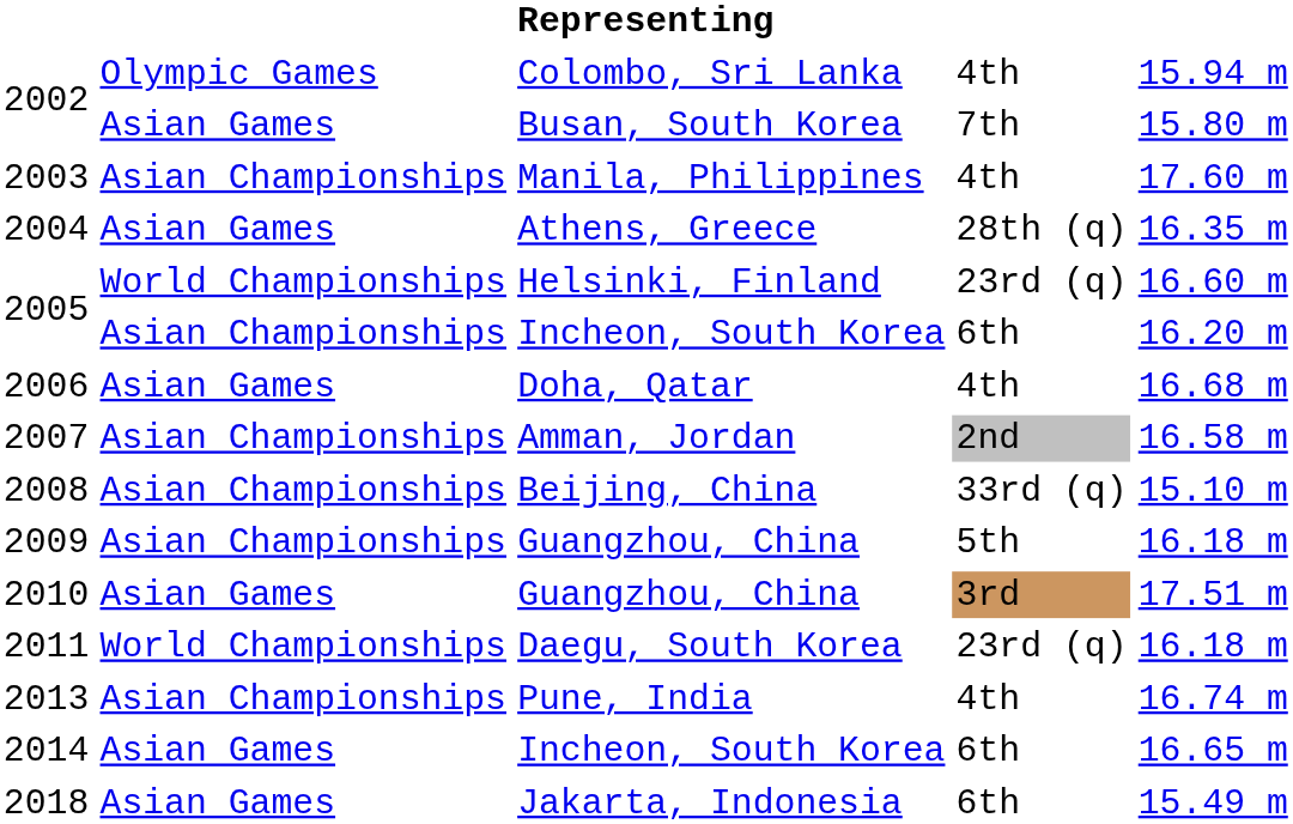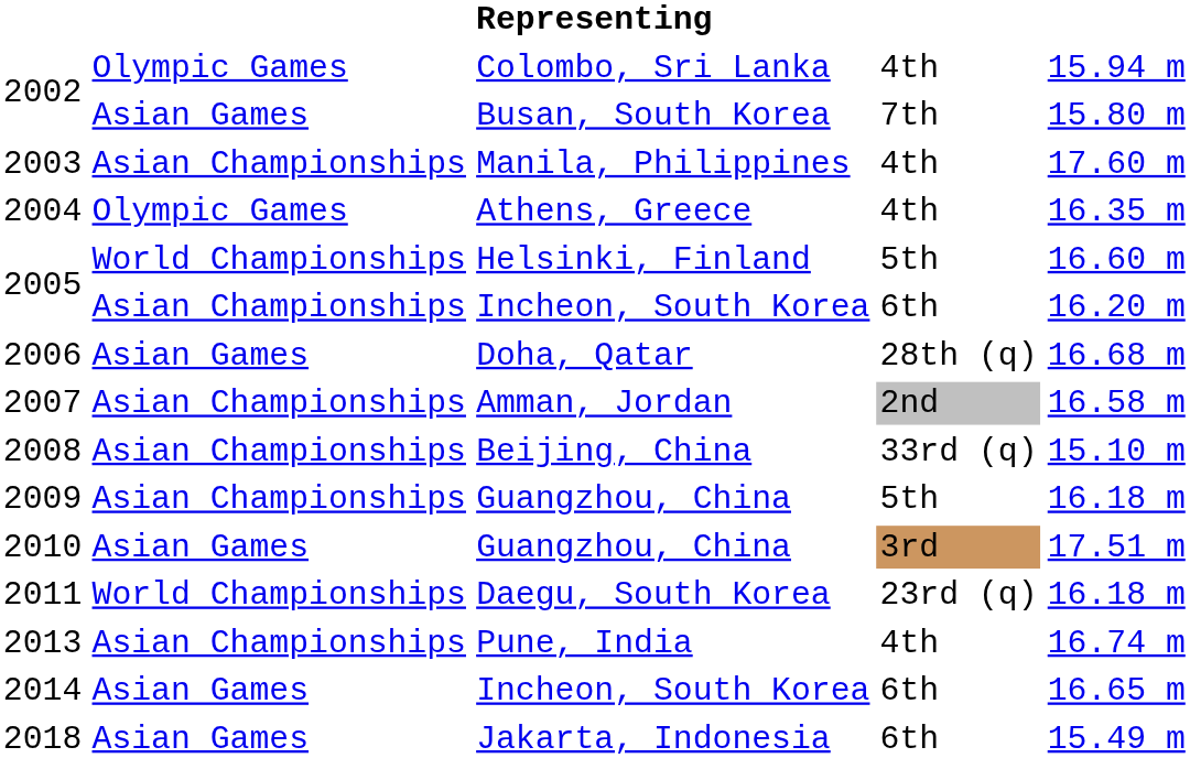 <table>
 <tr>
 <th colspan="5">Representing </th>
 </tr>
 <tr>
 <td rowspan=2>2002</td>
 <td><a href='#'>Olympic Games</a></td>
 <td><a href='#'>Colombo, Sri Lanka</a></td>
 <td>4th</td>
 <td><a href='#'>15.94 m</a></td>
 </tr>
 <tr>
 <td><a href='#'>Asian Games</a></td>
 <td><a href='#'>Busan, South Korea</a></td>
 <td>7th</td>
 <td><a href='#'>15.80 m</a></td>
 </tr>
 <tr>
 <td>2003</td>
 <td><a href='#'>Asian Championships</a></td>
 <td><a href='#'>Manila, Philippines</a></td>
 <td>4th</td>
 <td><a href='#'>17.60 m</a></td>
 </tr>
 <tr>
 <td>2004</td>
-<td><a href='#'>Asian Games</a></td>
+<td><a href='#'>Olympic Games</a></td>
 <td><a href='#'>Athens, Greece</a></td>
-<td>28th (q)</td>
+<td>4th</td>
 <td><a href='#'>16.35 m</a></td>
 </tr>
 <tr>
 <td rowspan=2>2005</td>
 <td><a href='#'>World Championships</a></td>
 <td><a href='#'>Helsinki, Finland</a></td>
-<td>23rd (q)</td>
+<td>5th</td>
 <td><a href='#'>16.60 m</a></td>
 </tr>
 <tr>
 <td><a href='#'>Asian Championships</a></td>
 <td><a href='#'>Incheon, South Korea</a></td>
 <td>6th</td>
 <td><a href='#'>16.20 m</a></td>
 </tr>
 <tr>
 <td>2006</td>
 <td><a href='#'>Asian Games</a></td>
 <td><a href='#'>Doha, Qatar</a></td>
-<td>4th</td>
+<td>28th (q)</td>
 <td><a href='#'>16.68 m</a></td>
 </tr>
 <tr>
 <td>2007</td>
 <td><a href='#'>Asian Championships</a></td>
 <td><a href='#'>Amman, Jordan</a></td>
 <td bgcolor="silver">2nd</td>
 <td><a href='#'>16.58 m</a></td>
 </tr>
 <tr>
 <td>2008</td>
 <td><a href='#'>Asian Championships</a></td>
 <td><a href='#'>Beijing, China</a></td>
 <td>33rd (q)</td>
 <td><a href='#'>15.10 m</a></td>
 </tr>
 <tr>
 <td>2009</td>
 <td><a href='#'>Asian Championships</a></td>
 <td><a href='#'>Guangzhou, China</a></td>
 <td>5th</td>
 <td><a href='#'>16.18 m</a></td>
 </tr>
 <tr>
 <td>2010</td>
 <td><a href='#'>Asian Games</a></td>
 <td><a href='#'>Guangzhou, China</a></td>
 <td bgcolor="cc99666">3rd</td>
 <td><a href='#'>17.51 m</a></td>
 </tr>
 <tr>
 <td>2011</td>
 <td><a href='#'>World Championships</a></td>
 <td><a href='#'>Daegu, South Korea</a></td>
 <td>23rd (q)</td>
 <td><a href='#'>16.18 m</a></td>
 </tr>
 <tr>
 <td>2013</td>
 <td><a href='#'>Asian Championships</a></td>
 <td><a href='#'>Pune, India</a></td>
 <td>4th</td>
 <td><a href='#'>16.74 m</a></td>
 </tr>
 <tr>
 <td>2014</td>
 <td><a href='#'>Asian Games</a></td>
 <td><a href='#'>Incheon, South Korea</a></td>
 <td>6th</td>
 <td><a href='#'>16.65 m</a></td>
 </tr>
 <tr>
 <td>2018</td>
 <td><a href='#'>Asian Games</a></td>
 <td><a href='#'>Jakarta, Indonesia</a></td>
 <td>6th</td>
 <td><a href='#'>15.49 m</a></td>
 </tr>
 </table>
